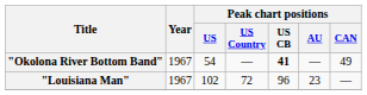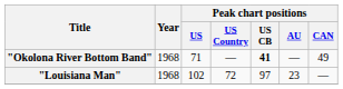 <table class="wikitable plainrowheaders" style=text-align:center;>
 <tr>
 <th scope="col" rowspan="2">Title</th>
 <th scope="col" rowspan="2">Year</th>
 <th scope="col" colspan="5">Peak chart positions</th>
 </tr>
 <tr>
 <th scope="col" style="width:2.5em; font-size:90%;"><a href='#'>US</a><br></th>
 <th scope="col" style="width:2.5em; font-size:90%;"><a href='#'>US Country</a><br></th>
 <th scope="col" style="width:2.5em; font-size:90%;">US<br>CB</th>
 <th scope="col" style="width:2.5em; font-size:90%;"><a href='#'>AU</a><br></th>
 <th scope="col" style="width:2.5em; font-size:90%;"><a href='#'>CAN</a></th>
 </tr>
 <tr>
 <th scope="row">"Okolona River Bottom Band"</th>
-<td>1967</td>
-<td>54</td>
+<td>1968</td>
+<td>71</td>
 <td>—</td>
 <td><strong>41</strong></td>
 <td>—</td>
 <td>49</td>
 </tr>
 <tr>
 <th scope="row">"Louisiana Man"</th>
-<td>1967</td>
+<td>1968</td>
 <td>102</td>
 <td>72</td>
-<td>96</td>
+<td>97</td>
 <td>23</td>
 <td>—</td>
 </tr>
 <tr>
 </tr>
 </table>
